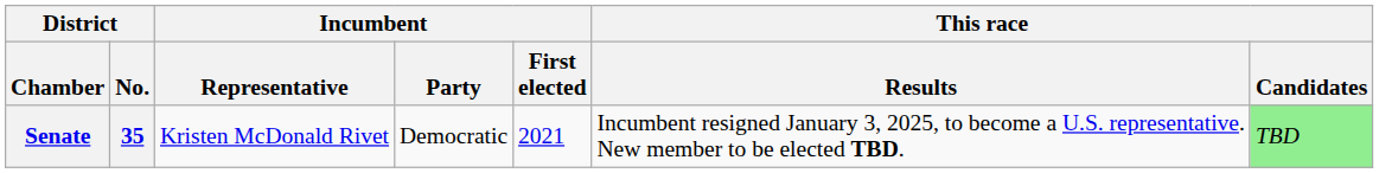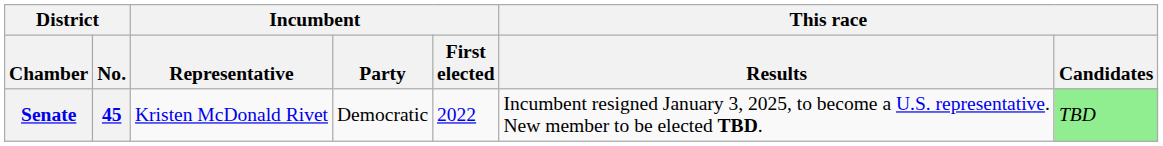 <table class="wikitable sortable">
 <tr valign=bottom>
 <th colspan="2">District</th>
 <th colspan="3">Incumbent</th>
 <th colspan="2">This race</th>
 </tr>
 <tr valign=bottom>
 <th>Chamber</th>
 <th>No.</th>
 <th>Representative</th>
 <th>Party</th>
 <th>First<br>elected</th>
 <th>Results</th>
 <th>Candidates</th>
 </tr>
 <tr>
 <th><a href='#'>Senate</a></th>
-<th><a href='#'>35</a></th>
+<th><a href='#'>45</a></th>
 <td><a href='#'>Kristen McDonald Rivet</a></td>
 <td>Democratic</td>
-<td><a href='#'>2021</a></td>
+<td><a href='#'>2022</a></td>
 <td>Incumbent resigned January 3, 2025, to become a <a href='#'>U.S. representative</a>.<br>New member to be elected <strong>TBD</strong>.</td>
 <td nowrap style="background: lightgreen;"><em>TBD</em></td>
 </tr>
 </table>
